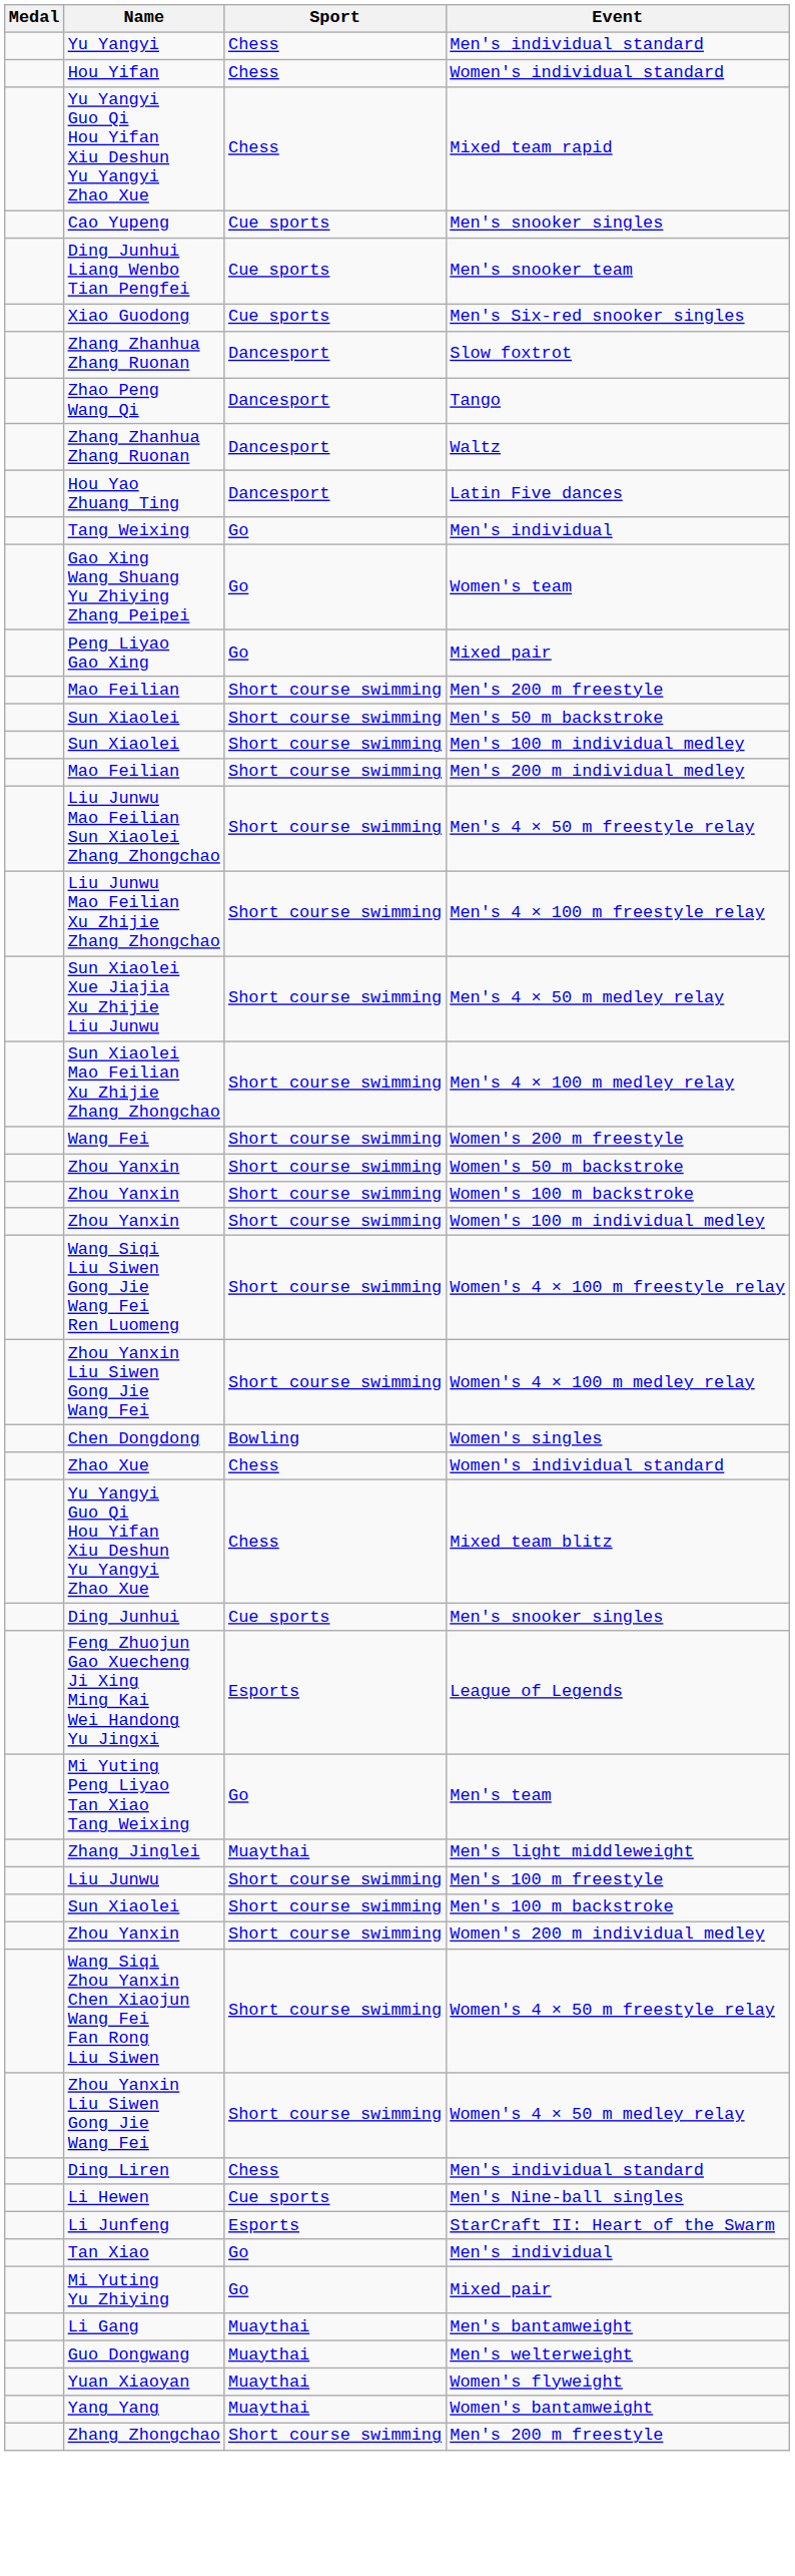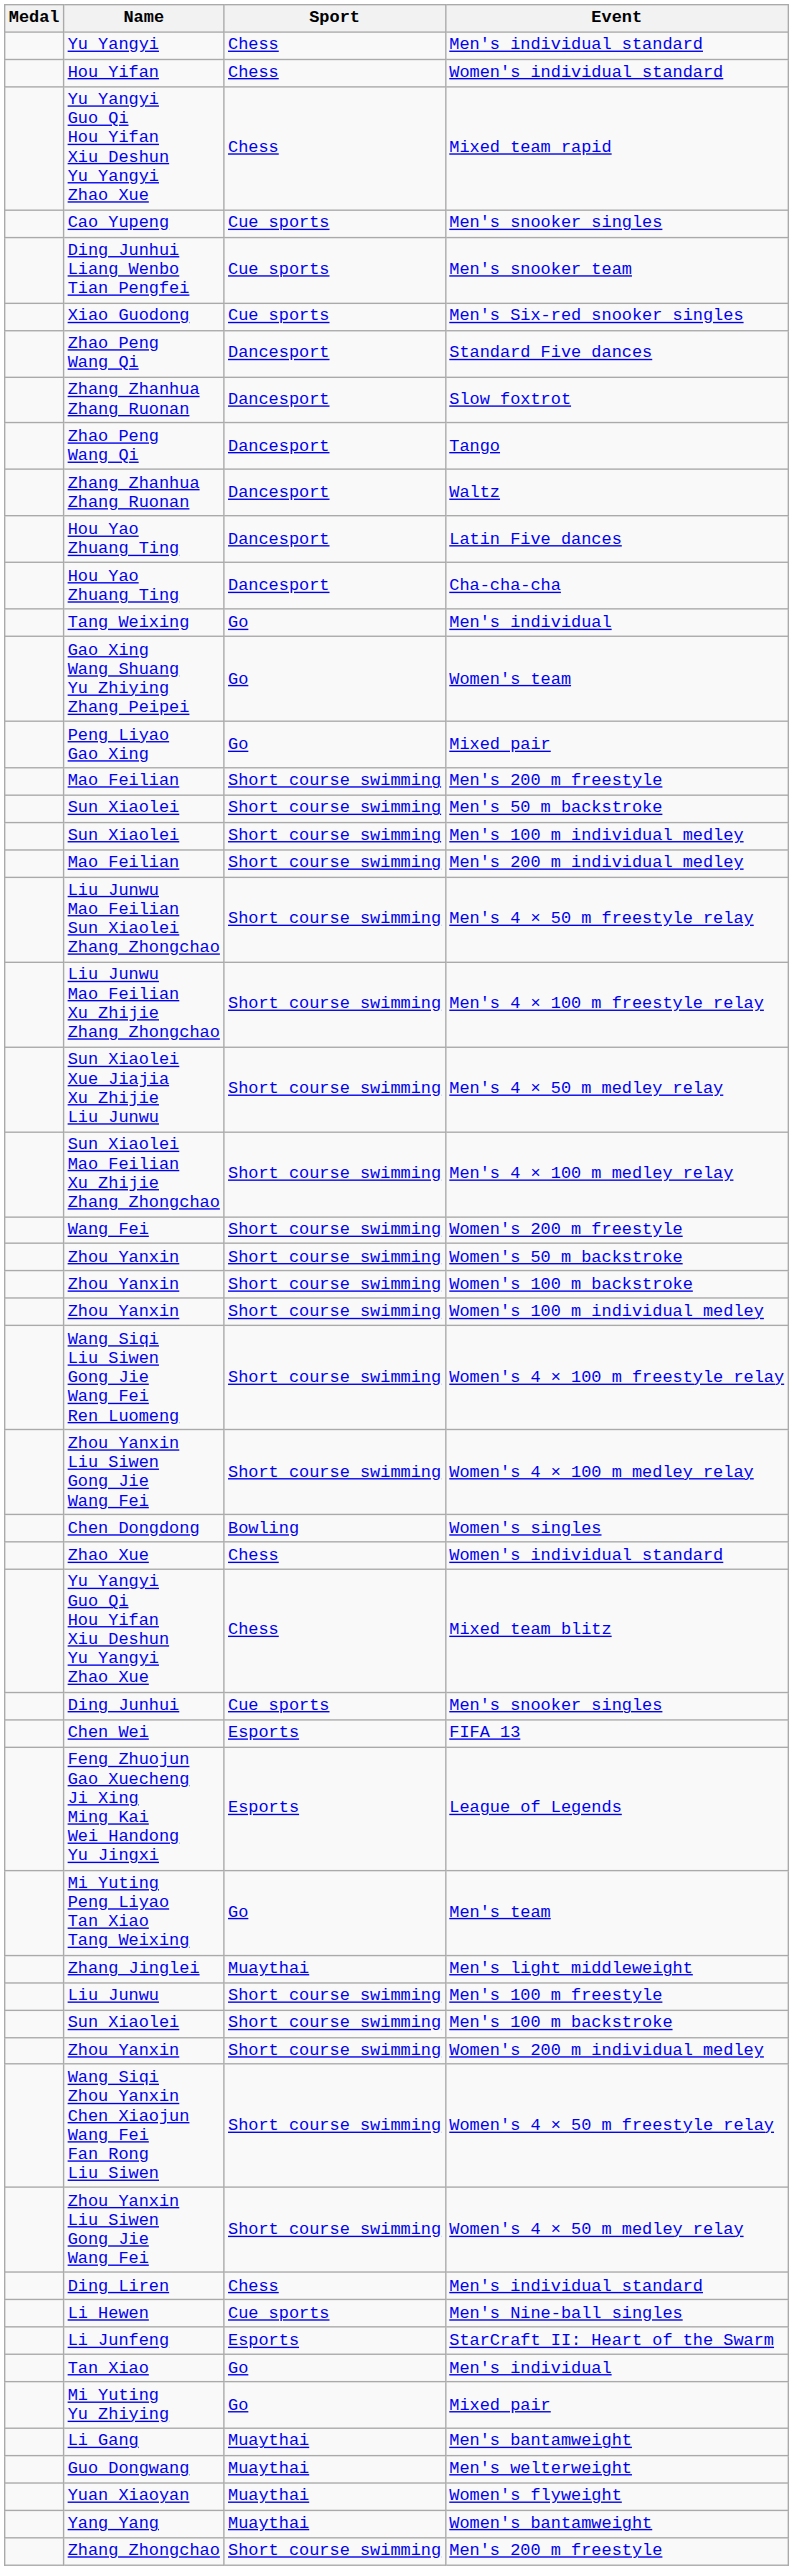 <table class="wikitable sortable" style="font-size: 95%;">
 <tr>
 <th>Medal</th>
 <th>Name</th>
 <th>Sport</th>
 <th>Event</th>
 </tr>
 <tr>
 <td></td>
 <td><a href='#'>Yu Yangyi</a></td>
 <td><a href='#'>Chess</a></td>
 <td><a href='#'>Men's individual standard</a></td>
 </tr>
 <tr>
 <td></td>
 <td><a href='#'>Hou Yifan</a></td>
 <td><a href='#'>Chess</a></td>
 <td><a href='#'>Women's individual standard</a></td>
 </tr>
 <tr>
 <td></td>
 <td><a href='#'>Yu Yangyi</a><br><a href='#'>Guo Qi</a><br><a href='#'>Hou Yifan</a><br><a href='#'>Xiu Deshun</a><br><a href='#'>Yu Yangyi</a><br><a href='#'>Zhao Xue</a></td>
 <td><a href='#'>Chess</a></td>
 <td><a href='#'>Mixed team rapid</a></td>
 </tr>
 <tr>
 <td></td>
 <td><a href='#'>Cao Yupeng</a></td>
 <td><a href='#'>Cue sports</a></td>
 <td><a href='#'>Men's snooker singles</a></td>
 </tr>
 <tr>
 <td></td>
 <td><a href='#'>Ding Junhui</a><br><a href='#'>Liang Wenbo</a><br><a href='#'>Tian Pengfei</a></td>
 <td><a href='#'>Cue sports</a></td>
 <td><a href='#'>Men's snooker team</a></td>
 </tr>
 <tr>
 <td></td>
 <td><a href='#'>Xiao Guodong</a></td>
 <td><a href='#'>Cue sports</a></td>
 <td><a href='#'>Men's Six-red snooker singles</a></td>
 </tr>
 <tr>
 <td></td>
+<td><a href='#'>Zhao Peng</a><br><a href='#'>Wang Qi</a></td>
+<td><a href='#'>Dancesport</a></td>
+<td><a href='#'>Standard Five dances</a></td>
+</tr>
+<tr>
+<td></td>
 <td><a href='#'>Zhang Zhanhua</a><br><a href='#'>Zhang Ruonan</a></td>
 <td><a href='#'>Dancesport</a></td>
 <td><a href='#'>Slow foxtrot</a></td>
 </tr>
 <tr>
 <td></td>
 <td><a href='#'>Zhao Peng</a><br><a href='#'>Wang Qi</a></td>
 <td><a href='#'>Dancesport</a></td>
 <td><a href='#'>Tango</a></td>
 </tr>
 <tr>
 <td></td>
 <td><a href='#'>Zhang Zhanhua</a><br><a href='#'>Zhang Ruonan</a></td>
 <td><a href='#'>Dancesport</a></td>
 <td><a href='#'>Waltz</a></td>
 </tr>
 <tr>
 <td></td>
 <td><a href='#'>Hou Yao</a><br><a href='#'>Zhuang Ting</a></td>
 <td><a href='#'>Dancesport</a></td>
 <td><a href='#'>Latin Five dances</a></td>
+</tr>
+<tr>
+<td></td>
+<td><a href='#'>Hou Yao</a><br><a href='#'>Zhuang Ting</a></td>
+<td><a href='#'>Dancesport</a></td>
+<td><a href='#'>Cha-cha-cha</a></td>
 </tr>
 <tr>
 <td></td>
 <td><a href='#'>Tang Weixing</a></td>
 <td><a href='#'>Go</a></td>
 <td><a href='#'>Men's individual</a></td>
 </tr>
 <tr>
 <td></td>
 <td><a href='#'>Gao Xing</a><br><a href='#'>Wang Shuang</a><br><a href='#'>Yu Zhiying</a><br><a href='#'>Zhang Peipei</a></td>
 <td><a href='#'>Go</a></td>
 <td><a href='#'>Women's team</a></td>
 </tr>
 <tr>
 <td></td>
 <td><a href='#'>Peng Liyao</a><br><a href='#'>Gao Xing</a></td>
 <td><a href='#'>Go</a></td>
 <td><a href='#'>Mixed pair</a></td>
 </tr>
 <tr>
 <td></td>
 <td><a href='#'>Mao Feilian</a></td>
 <td><a href='#'>Short course swimming</a></td>
 <td><a href='#'>Men's 200 m freestyle</a></td>
 </tr>
 <tr>
 <td></td>
 <td><a href='#'>Sun Xiaolei</a></td>
 <td><a href='#'>Short course swimming</a></td>
 <td><a href='#'>Men's 50 m backstroke</a></td>
 </tr>
 <tr>
 <td></td>
 <td><a href='#'>Sun Xiaolei</a></td>
 <td><a href='#'>Short course swimming</a></td>
 <td><a href='#'>Men's 100 m individual medley</a></td>
 </tr>
 <tr>
 <td></td>
 <td><a href='#'>Mao Feilian</a></td>
 <td><a href='#'>Short course swimming</a></td>
 <td><a href='#'>Men's 200 m individual medley</a></td>
 </tr>
 <tr>
 <td></td>
 <td><a href='#'>Liu Junwu</a><br><a href='#'>Mao Feilian</a><br><a href='#'>Sun Xiaolei</a><br><a href='#'>Zhang Zhongchao</a></td>
 <td><a href='#'>Short course swimming</a></td>
 <td><a href='#'>Men's 4 × 50 m freestyle relay</a></td>
 </tr>
 <tr>
 <td></td>
 <td><a href='#'>Liu Junwu</a><br><a href='#'>Mao Feilian</a><br><a href='#'>Xu Zhijie</a><br><a href='#'>Zhang Zhongchao</a></td>
 <td><a href='#'>Short course swimming</a></td>
 <td><a href='#'>Men's 4 × 100 m freestyle relay</a></td>
 </tr>
 <tr>
 <td></td>
 <td><a href='#'>Sun Xiaolei</a><br><a href='#'>Xue Jiajia</a><br><a href='#'>Xu Zhijie</a><br><a href='#'>Liu Junwu</a></td>
 <td><a href='#'>Short course swimming</a></td>
 <td><a href='#'>Men's 4 × 50 m medley relay</a></td>
 </tr>
 <tr>
 <td></td>
 <td><a href='#'>Sun Xiaolei</a><br><a href='#'>Mao Feilian</a><br><a href='#'>Xu Zhijie</a><br><a href='#'>Zhang Zhongchao</a></td>
 <td><a href='#'>Short course swimming</a></td>
 <td><a href='#'>Men's 4 × 100 m medley relay</a></td>
 </tr>
 <tr>
 <td></td>
 <td><a href='#'>Wang Fei</a></td>
 <td><a href='#'>Short course swimming</a></td>
 <td><a href='#'>Women's 200 m freestyle</a></td>
 </tr>
 <tr>
 <td></td>
 <td><a href='#'>Zhou Yanxin</a></td>
 <td><a href='#'>Short course swimming</a></td>
 <td><a href='#'>Women's 50 m backstroke</a></td>
 </tr>
 <tr>
 <td></td>
 <td><a href='#'>Zhou Yanxin</a></td>
 <td><a href='#'>Short course swimming</a></td>
 <td><a href='#'>Women's 100 m backstroke</a></td>
 </tr>
 <tr>
 <td></td>
 <td><a href='#'>Zhou Yanxin</a></td>
 <td><a href='#'>Short course swimming</a></td>
 <td><a href='#'>Women's 100 m individual medley</a></td>
 </tr>
 <tr>
 <td></td>
 <td><a href='#'>Wang Siqi</a><br><a href='#'>Liu Siwen</a><br><a href='#'>Gong Jie</a><br><a href='#'>Wang Fei</a><br><a href='#'>Ren Luomeng</a></td>
 <td><a href='#'>Short course swimming</a></td>
 <td><a href='#'>Women's 4 × 100 m freestyle relay</a></td>
 </tr>
 <tr>
 <td></td>
 <td><a href='#'>Zhou Yanxin</a><br><a href='#'>Liu Siwen</a><br><a href='#'>Gong Jie</a><br><a href='#'>Wang Fei</a></td>
 <td><a href='#'>Short course swimming</a></td>
 <td><a href='#'>Women's 4 × 100 m medley relay</a></td>
 </tr>
 <tr>
 <td></td>
 <td><a href='#'>Chen Dongdong</a></td>
 <td><a href='#'>Bowling</a></td>
 <td><a href='#'>Women's singles</a></td>
 </tr>
 <tr>
 <td></td>
 <td><a href='#'>Zhao Xue</a></td>
 <td><a href='#'>Chess</a></td>
 <td><a href='#'>Women's individual standard</a></td>
 </tr>
 <tr>
 <td></td>
 <td><a href='#'>Yu Yangyi</a><br><a href='#'>Guo Qi</a><br><a href='#'>Hou Yifan</a><br><a href='#'>Xiu Deshun</a><br><a href='#'>Yu Yangyi</a><br><a href='#'>Zhao Xue</a></td>
 <td><a href='#'>Chess</a></td>
 <td><a href='#'>Mixed team blitz</a></td>
 </tr>
 <tr>
 <td></td>
 <td><a href='#'>Ding Junhui</a></td>
 <td><a href='#'>Cue sports</a></td>
 <td><a href='#'>Men's snooker singles</a></td>
 </tr>
 <tr>
 <td></td>
+<td><a href='#'>Chen Wei</a></td>
+<td><a href='#'>Esports</a></td>
+<td><a href='#'>FIFA 13</a></td>
+</tr>
+<tr>
+<td></td>
 <td><a href='#'>Feng Zhuojun</a><br><a href='#'>Gao Xuecheng</a><br><a href='#'>Ji Xing</a><br><a href='#'>Ming Kai</a><br><a href='#'>Wei Handong</a><br><a href='#'>Yu Jingxi</a></td>
 <td><a href='#'>Esports</a></td>
 <td><a href='#'>League of Legends</a></td>
 </tr>
 <tr>
 <td></td>
 <td><a href='#'>Mi Yuting</a><br><a href='#'>Peng Liyao</a><br><a href='#'>Tan Xiao</a><br><a href='#'>Tang Weixing</a></td>
 <td><a href='#'>Go</a></td>
 <td><a href='#'>Men's team</a></td>
 </tr>
 <tr>
 <td></td>
 <td><a href='#'>Zhang Jinglei</a></td>
 <td><a href='#'>Muaythai</a></td>
 <td><a href='#'>Men's light middleweight</a></td>
 </tr>
 <tr>
 <td></td>
 <td><a href='#'>Liu Junwu</a></td>
 <td><a href='#'>Short course swimming</a></td>
 <td><a href='#'>Men's 100 m freestyle</a></td>
 </tr>
 <tr>
 <td></td>
 <td><a href='#'>Sun Xiaolei</a></td>
 <td><a href='#'>Short course swimming</a></td>
 <td><a href='#'>Men's 100 m backstroke</a></td>
 </tr>
 <tr>
 <td></td>
 <td><a href='#'>Zhou Yanxin</a></td>
 <td><a href='#'>Short course swimming</a></td>
 <td><a href='#'>Women's 200 m individual medley</a></td>
 </tr>
 <tr>
 <td></td>
 <td><a href='#'>Wang Siqi</a><br><a href='#'>Zhou Yanxin</a><br><a href='#'>Chen Xiaojun</a><br><a href='#'>Wang Fei</a><br><a href='#'>Fan Rong</a><br><a href='#'>Liu Siwen</a></td>
 <td><a href='#'>Short course swimming</a></td>
 <td><a href='#'>Women's 4 × 50 m freestyle relay</a></td>
 </tr>
 <tr>
 <td></td>
 <td><a href='#'>Zhou Yanxin</a><br><a href='#'>Liu Siwen</a><br><a href='#'>Gong Jie</a><br><a href='#'>Wang Fei</a></td>
 <td><a href='#'>Short course swimming</a></td>
 <td><a href='#'>Women's 4 × 50 m medley relay</a></td>
 </tr>
 <tr>
 <td></td>
 <td><a href='#'>Ding Liren</a></td>
 <td><a href='#'>Chess</a></td>
 <td><a href='#'>Men's individual standard</a></td>
 </tr>
 <tr>
 <td></td>
 <td><a href='#'>Li Hewen</a></td>
 <td><a href='#'>Cue sports</a></td>
 <td><a href='#'>Men's Nine-ball singles</a></td>
 </tr>
 <tr>
 <td></td>
 <td><a href='#'>Li Junfeng</a></td>
 <td><a href='#'>Esports</a></td>
 <td><a href='#'>StarCraft II: Heart of the Swarm</a></td>
 </tr>
 <tr>
 <td></td>
 <td><a href='#'>Tan Xiao</a></td>
 <td><a href='#'>Go</a></td>
 <td><a href='#'>Men's individual</a></td>
 </tr>
 <tr>
 <td></td>
 <td><a href='#'>Mi Yuting</a><br><a href='#'>Yu Zhiying</a></td>
 <td><a href='#'>Go</a></td>
 <td><a href='#'>Mixed pair</a></td>
 </tr>
 <tr>
 <td></td>
 <td><a href='#'>Li Gang</a></td>
 <td><a href='#'>Muaythai</a></td>
 <td><a href='#'>Men's bantamweight</a></td>
 </tr>
 <tr>
 <td></td>
 <td><a href='#'>Guo Dongwang</a></td>
 <td><a href='#'>Muaythai</a></td>
 <td><a href='#'>Men's welterweight</a></td>
 </tr>
 <tr>
 <td></td>
 <td><a href='#'>Yuan Xiaoyan</a></td>
 <td><a href='#'>Muaythai</a></td>
 <td><a href='#'>Women's flyweight</a></td>
 </tr>
 <tr>
 <td></td>
 <td><a href='#'>Yang Yang</a></td>
 <td><a href='#'>Muaythai</a></td>
 <td><a href='#'>Women's bantamweight</a></td>
 </tr>
 <tr>
 <td></td>
 <td><a href='#'>Zhang Zhongchao</a></td>
 <td><a href='#'>Short course swimming</a></td>
 <td><a href='#'>Men's 200 m freestyle</a></td>
 </tr>
 </table>
